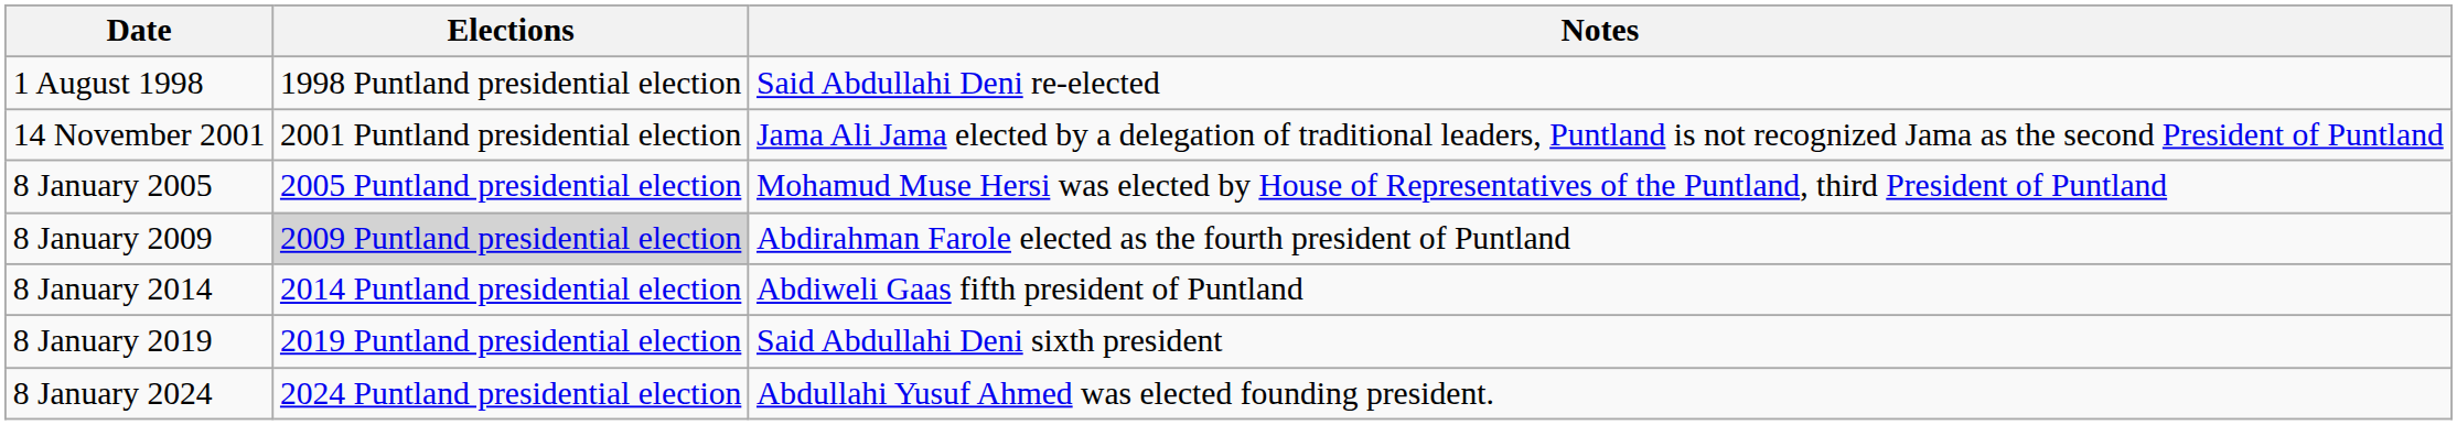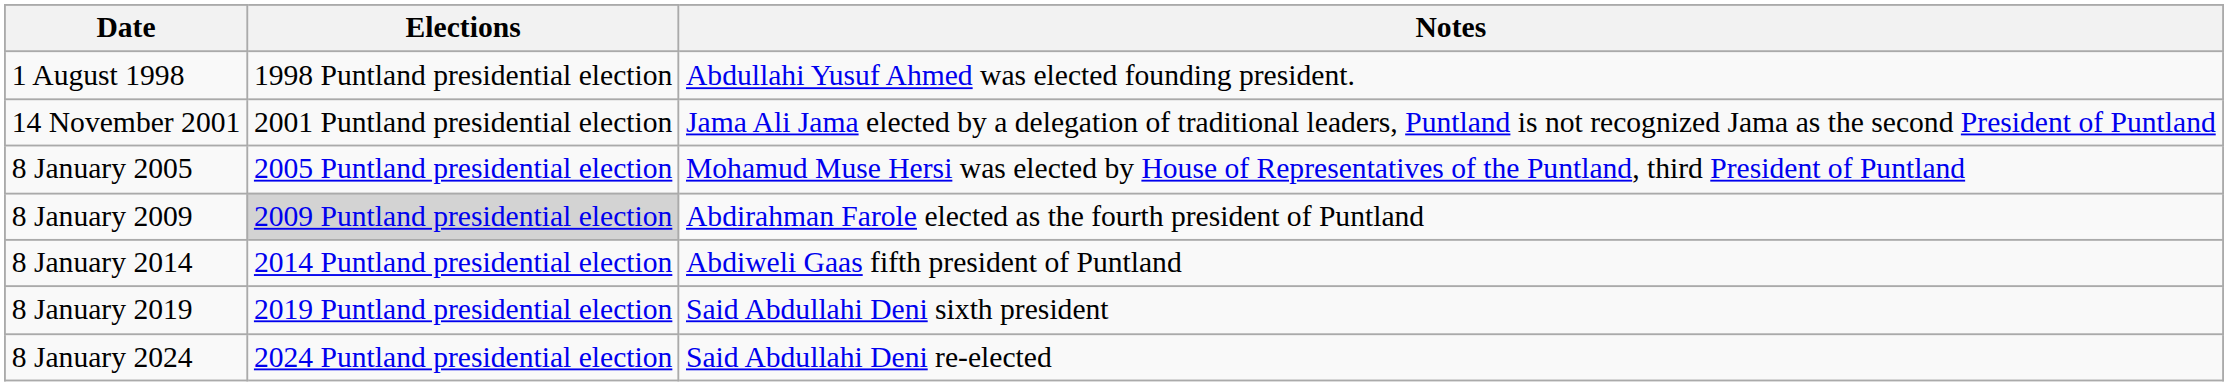 <table class="wikitable">
 <tr>
 <th>Date</th>
 <th>Elections</th>
 <th>Notes</th>
 </tr>
 <tr>
 <td>1 August 1998</td>
 <td>1998 Puntland presidential election</td>
-<td><a href='#'>Said Abdullahi Deni</a> re-elected</td>
+<td><a href='#'>Abdullahi Yusuf Ahmed</a> was elected founding president.</td>
 </tr>
 <tr>
 <td>14 November 2001</td>
 <td>2001 Puntland presidential election</td>
 <td><a href='#'>Jama Ali Jama</a> elected by a delegation of traditional leaders, <a href='#'>Puntland</a> is not recognized Jama as the second <a href='#'>President of Puntland</a></td>
 </tr>
 <tr>
 <td>8 January 2005</td>
 <td><a href='#'>2005 Puntland presidential election</a></td>
 <td><a href='#'>Mohamud Muse Hersi</a> was elected by <a href='#'>House of Representatives of the Puntland</a>, third <a href='#'>President of Puntland</a></td>
 </tr>
 <tr>
 <td>8 January 2009</td>
 <td style="background: lightgrey;"><a href='#'>2009 Puntland presidential election</a></td>
 <td><a href='#'>Abdirahman Farole</a> elected as the fourth president of Puntland</td>
 </tr>
 <tr>
 <td>8 January 2014</td>
 <td><a href='#'>2014 Puntland presidential election</a></td>
 <td><a href='#'>Abdiweli Gaas</a> fifth president of Puntland</td>
 </tr>
 <tr>
 <td>8 January 2019</td>
 <td><a href='#'>2019 Puntland presidential election</a></td>
 <td><a href='#'>Said Abdullahi Deni</a> sixth president</td>
 </tr>
 <tr>
 <td>8 January 2024</td>
 <td><a href='#'>2024 Puntland presidential election</a></td>
-<td><a href='#'>Abdullahi Yusuf Ahmed</a> was elected founding president.</td>
+<td><a href='#'>Said Abdullahi Deni</a> re-elected</td>
 </tr>
 </table>
